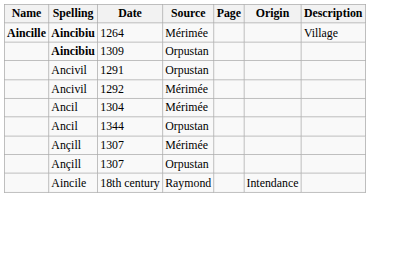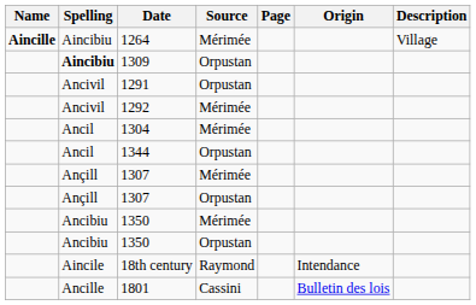 <table class="wikitable">
 <tr>
 <th>Name</th>
 <th>Spelling</th>
 <th>Date</th>
 <th>Source</th>
 <th>Page</th>
 <th>Origin</th>
 <th>Description</th>
 </tr>
 <tr>
 <td><strong>Aincille</strong></td>
-<td><strong>Aincibiu</strong></td>
+<td>Aincibiu</td>
 <td>1264</td>
 <td>Mérimée</td>
 <td></td>
 <td></td>
 <td>Village</td>
 </tr>
 <tr>
 <td></td>
 <td><strong>Aincibiu</strong></td>
 <td>1309</td>
 <td>Orpustan</td>
 <td></td>
 <td></td>
 <td></td>
 </tr>
 <tr>
 <td></td>
 <td>Ancivil</td>
 <td>1291</td>
 <td>Orpustan</td>
 <td></td>
 <td></td>
 <td></td>
 </tr>
 <tr>
 <td></td>
 <td>Ancivil</td>
 <td>1292</td>
 <td>Mérimée</td>
 <td></td>
 <td></td>
 <td></td>
 </tr>
 <tr>
 <td></td>
 <td>Ancil</td>
 <td>1304</td>
 <td>Mérimée</td>
 <td></td>
 <td></td>
 <td></td>
 </tr>
 <tr>
 <td></td>
 <td>Ancil</td>
 <td>1344</td>
 <td>Orpustan</td>
 <td></td>
 <td></td>
 <td></td>
 </tr>
 <tr>
 <td></td>
 <td>Ançill</td>
 <td>1307</td>
 <td>Mérimée</td>
 <td></td>
 <td></td>
 <td></td>
 </tr>
 <tr>
 <td></td>
 <td>Ançill</td>
 <td>1307</td>
 <td>Orpustan</td>
 <td></td>
 <td></td>
 <td></td>
 </tr>
 <tr>
 <td></td>
+<td>Ancibiu</td>
+<td>1350</td>
+<td>Mérimée</td>
+<td></td>
+<td></td>
+<td></td>
+</tr>
+<tr>
+<td></td>
+<td>Ancibiu</td>
+<td>1350</td>
+<td>Orpustan</td>
+<td></td>
+<td></td>
+<td></td>
+</tr>
+<tr>
+<td></td>
 <td>Aincile</td>
 <td>18th century</td>
 <td>Raymond</td>
 <td></td>
 <td>Intendance</td>
 <td></td>
 </tr>
+<tr>
+<td></td>
+<td>Ancille</td>
+<td>1801</td>
+<td>Cassini</td>
+<td></td>
+<td><a href='#'>Bulletin des lois</a></td>
+<td></td>
+</tr>
 </table>
